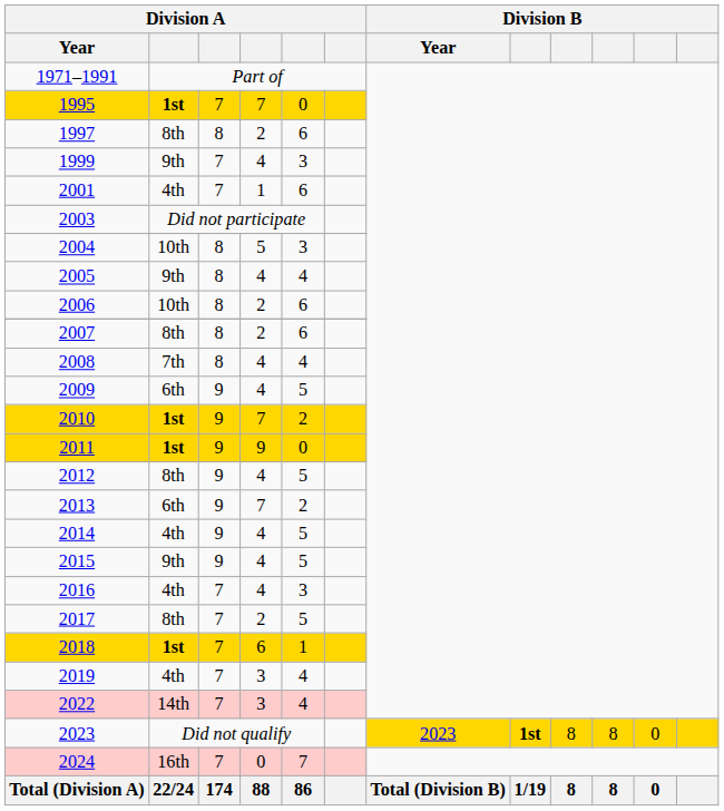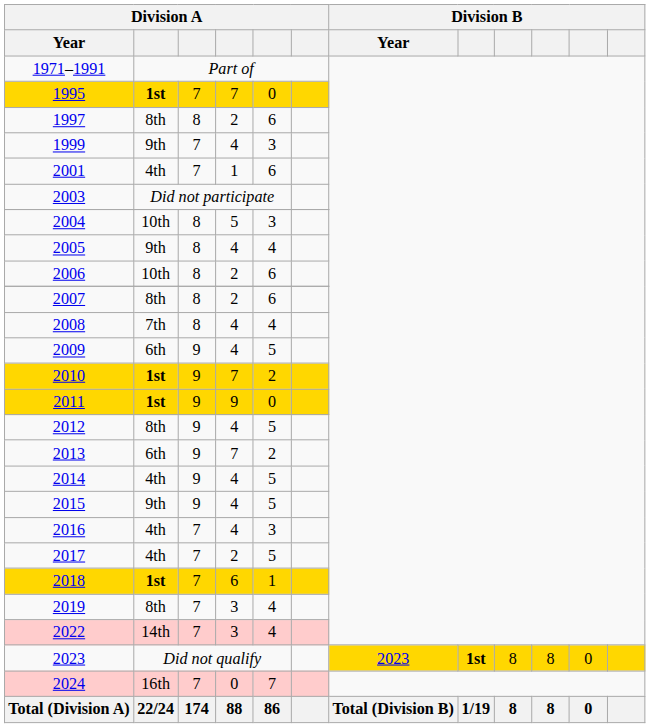 <table class="wikitable" style="text-align: center;">
 <tr>
 <th colspan=6>Division A</th>
 <th colspan=6>Division B</th>
 </tr>
 <tr>
 <th>Year</th>
 <th></th>
 <th width=30></th>
 <th width=30></th>
 <th width=30></th>
 <th width=30></th>
 <th>Year</th>
 <th></th>
 <th width=30></th>
 <th width=30></th>
 <th width=30></th>
 <th width=30></th>
 </tr>
 <tr>
 <td><a href='#'>1971</a>–<a href='#'>1991</a></td>
 <td colspan=5><em>Part of </em></td>
 </tr>
 <tr bgcolor=gold>
 <td> <a href='#'>1995</a></td>
 <td><strong>1st</strong></td>
 <td>7</td>
 <td>7</td>
 <td>0</td>
 <td></td>
 </tr>
 <tr>
 <td> <a href='#'>1997</a></td>
 <td>8th</td>
 <td>8</td>
 <td>2</td>
 <td>6</td>
 <td></td>
 </tr>
 <tr>
 <td> <a href='#'>1999</a></td>
 <td>9th</td>
 <td>7</td>
 <td>4</td>
 <td>3</td>
 <td></td>
 </tr>
 <tr>
 <td> <a href='#'>2001</a></td>
 <td>4th</td>
 <td>7</td>
 <td>1</td>
 <td>6</td>
 <td></td>
 </tr>
 <tr>
 <td> <a href='#'>2003</a></td>
 <td colspan=4><em>Did not participate</em></td>
 <td></td>
 </tr>
 <tr>
 </tr>
 <tr>
 <td> <a href='#'>2004</a></td>
 <td>10th</td>
 <td>8</td>
 <td>5</td>
 <td>3</td>
 <td></td>
 </tr>
 <tr>
 <td> <a href='#'>2005</a></td>
 <td>9th</td>
 <td>8</td>
 <td>4</td>
 <td>4</td>
 <td></td>
 </tr>
 <tr>
 <td> <a href='#'>2006</a></td>
 <td>10th</td>
 <td>8</td>
 <td>2</td>
 <td>6</td>
 <td></td>
 </tr>
 <tr>
 </tr>
 <tr>
 <td> <a href='#'>2007</a></td>
 <td>8th</td>
 <td>8</td>
 <td>2</td>
 <td>6</td>
 <td></td>
 </tr>
 <tr>
 <td> <a href='#'>2008</a></td>
 <td>7th</td>
 <td>8</td>
 <td>4</td>
 <td>4</td>
 <td></td>
 </tr>
 <tr>
 <td> <a href='#'>2009</a></td>
 <td>6th</td>
 <td>9</td>
 <td>4</td>
 <td>5</td>
 <td></td>
 </tr>
 <tr bgcolor=gold>
 <td> <a href='#'>2010</a></td>
 <td><strong>1st</strong></td>
 <td>9</td>
 <td>7</td>
 <td>2</td>
 <td></td>
 </tr>
 <tr bgcolor=gold>
 <td> <a href='#'>2011</a></td>
 <td><strong>1st</strong></td>
 <td>9</td>
 <td>9</td>
 <td>0</td>
 <td></td>
 </tr>
 <tr>
 <td>  <a href='#'>2012</a></td>
 <td>8th</td>
 <td>9</td>
 <td>4</td>
 <td>5</td>
 <td></td>
 </tr>
 <tr>
 <td> <a href='#'>2013</a></td>
 <td>6th</td>
 <td>9</td>
 <td>7</td>
 <td>2</td>
 <td></td>
 </tr>
 <tr>
 <td> <a href='#'>2014</a></td>
 <td>4th</td>
 <td>9</td>
 <td>4</td>
 <td>5</td>
 <td></td>
 </tr>
 <tr>
 <td> <a href='#'>2015</a></td>
 <td>9th</td>
 <td>9</td>
 <td>4</td>
 <td>5</td>
 <td></td>
 </tr>
 <tr>
 <td> <a href='#'>2016</a></td>
 <td>4th</td>
 <td>7</td>
 <td>4</td>
 <td>3</td>
 <td></td>
 </tr>
 <tr>
 <td> <a href='#'>2017</a></td>
-<td>8th</td>
+<td>4th</td>
 <td>7</td>
 <td>2</td>
 <td>5</td>
 <td></td>
 </tr>
 <tr bgcolor=gold>
 <td> <a href='#'>2018</a></td>
 <td><strong>1st</strong></td>
 <td>7</td>
 <td>6</td>
 <td>1</td>
 <td></td>
 </tr>
 <tr>
 <td> <a href='#'>2019</a></td>
-<td>4th</td>
+<td>8th</td>
 <td>7</td>
 <td>3</td>
 <td>4</td>
 <td></td>
 </tr>
 <tr bgcolor=#ffcccc>
 <td> <a href='#'>2022</a></td>
 <td>14th</td>
 <td>7</td>
 <td>3</td>
 <td>4</td>
 <td></td>
 </tr>
 <tr>
 <td> <a href='#'>2023</a></td>
 <td colspan=4><em>Did not qualify</em></td>
 <td></td>
 <td bgcolor=gold> <a href='#'>2023</a></td>
 <td bgcolor=gold><strong>1st</strong></td>
 <td bgcolor=gold>8</td>
 <td bgcolor=gold>8</td>
 <td bgcolor=gold>0</td>
 <td bgcolor=gold></td>
 </tr>
 <tr bgcolor=#ffcccc>
 <td> <a href='#'>2024</a></td>
 <td>16th</td>
 <td>7</td>
 <td>0</td>
 <td>7</td>
 <td></td>
 </tr>
 <tr>
 <th>Total (Division A)</th>
 <th>22/24</th>
 <th>174</th>
 <th>88</th>
 <th>86</th>
 <th></th>
 <th>Total (Division B)</th>
 <th>1/19</th>
 <th>8</th>
 <th>8</th>
 <th>0</th>
 <th></th>
 </tr>
 </table>
